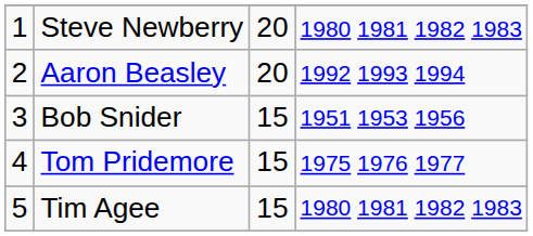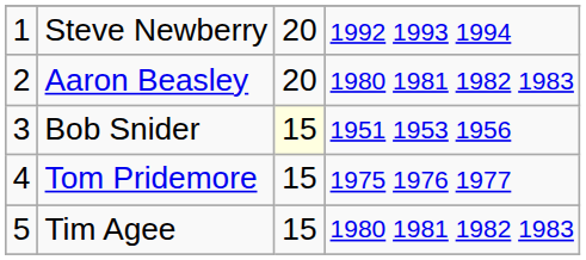 <table class="wikitable">
 <tr>
 </tr>
 <tr>
 <td>1</td>
 <td>Steve Newberry</td>
 <td>20</td>
-<td style="font-size:80%;"><a href='#'>1980</a> <a href='#'>1981</a> <a href='#'>1982</a> <a href='#'>1983</a></td>
+<td style="font-size:80%;"><a href='#'>1992</a> <a href='#'>1993</a> <a href='#'>1994</a></td>
 </tr>
 <tr>
 <td>2</td>
 <td><a href='#'>Aaron Beasley</a></td>
 <td>20</td>
-<td style="font-size:80%;"><a href='#'>1992</a> <a href='#'>1993</a> <a href='#'>1994</a></td>
+<td style="font-size:80%;"><a href='#'>1980</a> <a href='#'>1981</a> <a href='#'>1982</a> <a href='#'>1983</a></td>
 </tr>
 <tr>
 <td>3</td>
 <td>Bob Snider</td>
-<td>15</td>
+<td style="background: lightyellow;">15</td>
 <td style="font-size:80%;"><a href='#'>1951</a> <a href='#'>1953</a> <a href='#'>1956</a></td>
 </tr>
 <tr>
 <td>4</td>
 <td><a href='#'>Tom Pridemore</a></td>
 <td>15</td>
 <td style="font-size:80%;"><a href='#'>1975</a> <a href='#'>1976</a> <a href='#'>1977</a></td>
 </tr>
 <tr>
 <td>5</td>
 <td>Tim Agee</td>
 <td>15</td>
 <td style="font-size:80%;"><a href='#'>1980</a> <a href='#'>1981</a> <a href='#'>1982</a> <a href='#'>1983</a></td>
 </tr>
 </table>
